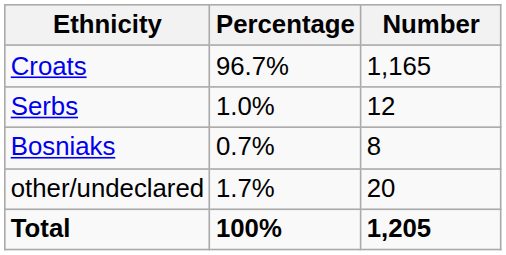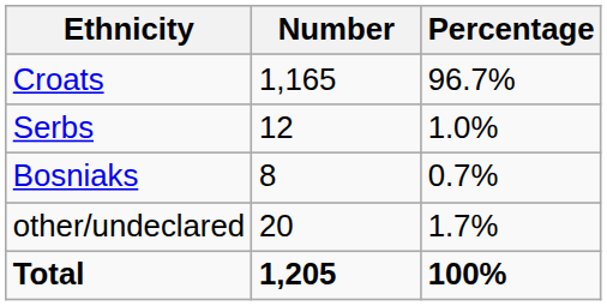 <table class="wikitable">
 <tr>
 <th width="100px">Ethnicity</th>
+<th width="80px">Number</th>
 <th width="80px">Percentage</th>
-<th width="80px">Number</th>
 </tr>
 <tr>
 <td><a href='#'>Croats</a></td>
+<td>1,165</td>
 <td>96.7%</td>
-<td>1,165</td>
 </tr>
 <tr>
 <td><a href='#'>Serbs</a></td>
+<td>12</td>
 <td>1.0%</td>
-<td>12</td>
 </tr>
 <tr>
 <td><a href='#'>Bosniaks</a></td>
+<td>8</td>
 <td>0.7%</td>
-<td>8</td>
 </tr>
 <tr>
 <td>other/undeclared</td>
+<td>20</td>
 <td>1.7%</td>
-<td>20</td>
 </tr>
 <tr>
 <td><strong>Total</strong></td>
+<td><strong>1,205</strong></td>
 <td><strong>100%</strong></td>
-<td><strong>1,205</strong></td>
 </tr>
 </table>
